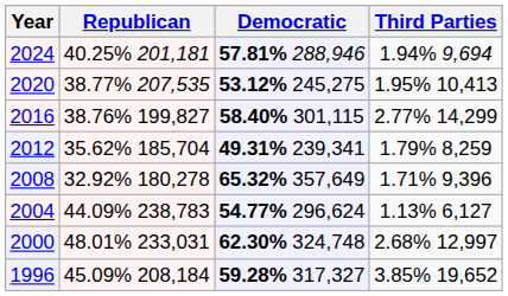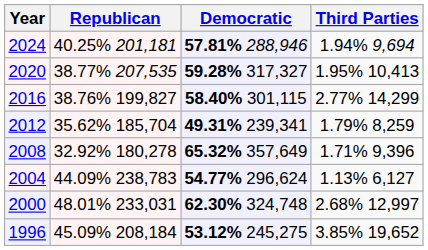 <table class="wikitable" style="font-size:95%;">
 <tr bgcolor=lightgrey>
 <th>Year</th>
 <th><a href='#'>Republican</a></th>
 <th><a href='#'>Democratic</a></th>
 <th><a href='#'>Third Parties</a></th>
 </tr>
 <tr>
 <td align="center" bgcolor="#fff3f3"><a href='#'>2024</a></td>
 <td align="center" bgcolor="#fff3f3">40.25% <em>201,181</em></td>
 <td align="center" bgcolor="#f0f0ff"><strong>57.81%</strong> <em>288,946</em></td>
 <td align="center">1.94% <em>9,694</em></td>
 </tr>
 <tr>
 <td align="center" bgcolor="#fff3f3"><a href='#'>2020</a></td>
 <td align="center" bgcolor="#fff3f3">38.77% <em>207,535</td>
-<td align="center" bgcolor="#f0f0ff"><strong>53.12%</strong> </em>245,275<em></td>
+<td align="center" bgcolor="#f0f0ff"><strong>59.28%</strong> </em>317,327<em></td>
 <td align="center">1.95% </em>10,413<em></td>
 </tr>
 <tr>
 <td align="center" bgcolor="#fff3f3"><a href='#'>2016</a></td>
 <td align="center" bgcolor="#fff3f3">38.76% </em>199,827<em></td>
 <td align="center" bgcolor="#f0f0ff"><strong>58.40%</strong> </em>301,115<em></td>
 <td align="center">2.77% </em>14,299<em></td>
 </tr>
 <tr>
 <td align="center" bgcolor="#f0f0ff"><a href='#'>2012</a></td>
 <td align="center" bgcolor="#fff3f3">35.62% </em>185,704<em></td>
 <td align="center" bgcolor="#f0f0ff"><strong>49.31%</strong> </em>239,341<em></td>
 <td align="center">1.79% </em>8,259<em></td>
 </tr>
 <tr>
 <td align="center" bgcolor="#f0f0ff"><a href='#'>2008</a></td>
 <td align="center" bgcolor="#fff3f3">32.92% </em>180,278<em></td>
 <td align="center" bgcolor="#f0f0ff"><strong>65.32%</strong> </em>357,649<em></td>
 <td align="center">1.71% </em>9,396<em></td>
 </tr>
 <tr>
 <td align="center" bgcolor="#fff3f3"><a href='#'>2004</a></td>
 <td align="center" bgcolor="#fff3f3">44.09% </em>238,783<em></td>
 <td align="center" bgcolor="#f0f0ff"><strong>54.77%</strong> </em>296,624<em></td>
 <td align="center">1.13% </em>6,127<em></td>
 </tr>
 <tr>
 <td align="center" bgcolor="#f0f0ff"><a href='#'>2000</a></td>
 <td align="center" bgcolor="#fff3f3">48.01% </em>233,031<em></td>
 <td align="center" bgcolor="#f0f0ff"><strong>62.30%</strong> </em>324,748<em></td>
 <td align="center">2.68% </em>12,997<em></td>
 </tr>
 <tr>
 <td align="center" bgcolor="#f0f0ff"><a href='#'>1996</a></td>
 <td align="center" bgcolor="#fff3f3">45.09% </em>208,184<em></td>
-<td align="center" bgcolor="#f0f0ff"><strong>59.28%</strong> </em>317,327<em></td>
+<td align="center" bgcolor="#f0f0ff"><strong>53.12%</strong> </em>245,275<em></td>
 <td align="center">3.85% </em>19,652<em></td>
 </tr>
 </table>
